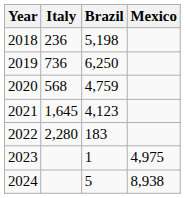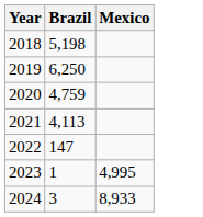 <table class="wikitable">
 <tr>
 <th>Year</th>
-<th>Italy</th>
 <th>Brazil</th>
 <th>Mexico</th>
 </tr>
 <tr>
 <td>2018</td>
-<td>236</td>
 <td>5,198</td>
 <td></td>
 </tr>
 <tr>
 <td>2019</td>
-<td>736</td>
 <td>6,250</td>
 <td></td>
 </tr>
 <tr>
 <td>2020</td>
-<td>568</td>
 <td>4,759</td>
 <td></td>
 </tr>
 <tr>
 <td>2021</td>
-<td>1,645</td>
-<td>4,123</td>
+<td>4,113</td>
 <td></td>
 </tr>
 <tr>
 <td>2022</td>
-<td>2,280</td>
-<td>183</td>
+<td>147</td>
 <td></td>
 </tr>
 <tr>
 <td>2023</td>
-<td></td>
 <td>1</td>
-<td>4,975</td>
+<td>4,995</td>
 </tr>
 <tr>
 <td>2024</td>
-<td></td>
-<td>5</td>
-<td>8,938</td>
+<td>3</td>
+<td>8,933</td>
 </tr>
 </table>
